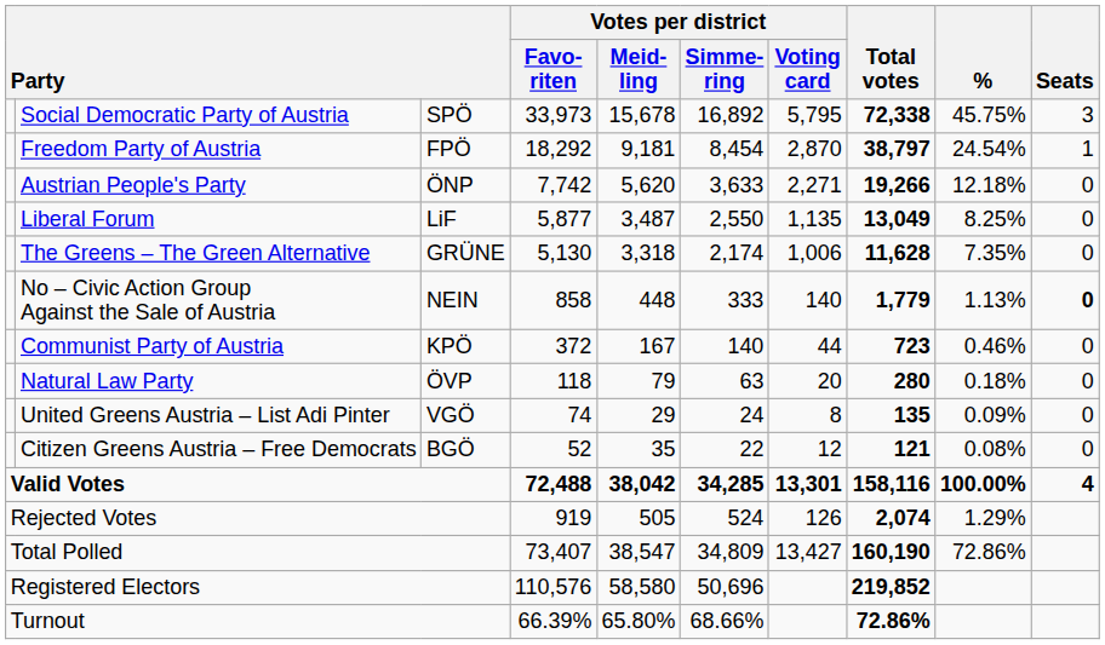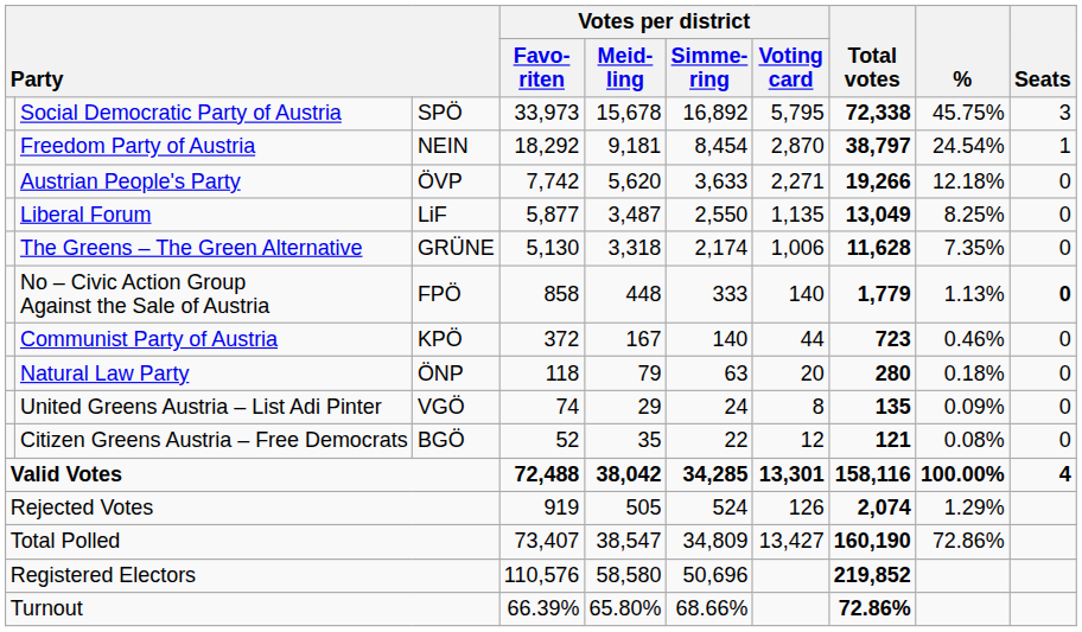 <table class="wikitable" border="1" style="text-align:right;">
 <tr>
 <th style="text-align:left;" valign=bottom rowspan=2 colspan=3>Party</th>
 <th colspan=4>Votes per district</th>
 <th align=center valign=bottom rowspan=2 width="50">Total<br>votes</th>
 <th align=center valign=bottom rowspan=2 width="50">%</th>
 <th align=center valign=bottom rowspan=2>Seats</th>
 </tr>
 <tr>
 <th align=center valign=bottom width="50"><a href='#'>Favo-<br>riten</a></th>
 <th align=center valign=bottom width="50"><a href='#'>Meid-<br>ling</a></th>
 <th align=center valign=bottom width="50"><a href='#'>Simme-<br>ring</a></th>
 <th align=center valign=bottom width="50"><a href='#'>Voting<br>card</a></th>
 </tr>
 <tr>
 <td></td>
 <td align=left><a href='#'>Social Democratic Party of Austria</a></td>
 <td align=left>SPÖ</td>
 <td>33,973</td>
 <td>15,678</td>
 <td>16,892</td>
 <td>5,795</td>
 <td><strong>72,338</strong></td>
 <td>45.75%</td>
 <td>3</td>
 </tr>
 <tr>
 <td></td>
 <td align=left><a href='#'>Freedom Party of Austria</a></td>
-<td align=left>FPÖ</td>
+<td align=left>NEIN</td>
 <td>18,292</td>
 <td>9,181</td>
 <td>8,454</td>
 <td>2,870</td>
 <td><strong>38,797</strong></td>
 <td>24.54%</td>
 <td>1</td>
 </tr>
 <tr>
 <td></td>
 <td align=left><a href='#'>Austrian People's Party</a></td>
-<td align=left>ÖNP</td>
+<td align=left>ÖVP</td>
 <td>7,742</td>
 <td>5,620</td>
 <td>3,633</td>
 <td>2,271</td>
 <td><strong>19,266</strong></td>
 <td>12.18%</td>
 <td>0</td>
 </tr>
 <tr>
 <td></td>
 <td align=left><a href='#'>Liberal Forum</a></td>
 <td align=left>LiF</td>
 <td>5,877</td>
 <td>3,487</td>
 <td>2,550</td>
 <td>1,135</td>
 <td><strong>13,049</strong></td>
 <td>8.25%</td>
 <td>0</td>
 </tr>
 <tr>
 <td></td>
 <td align=left style="white-space: nowrap;"><a href='#'>The Greens – The Green Alternative</a></td>
 <td align=left>GRÜNE</td>
 <td>5,130</td>
 <td>3,318</td>
 <td>2,174</td>
 <td>1,006</td>
 <td><strong>11,628</strong></td>
 <td>7.35%</td>
 <td>0</td>
 </tr>
 <tr>
 <td></td>
 <td align=left>No – Civic Action Group<br>Against the Sale of Austria</td>
-<td align=left>NEIN</td>
+<td align=left>FPÖ</td>
 <td>858</td>
 <td>448</td>
 <td>333</td>
 <td>140</td>
 <td><strong>1,779</strong></td>
 <td>1.13%</td>
 <td><strong>0</strong></td>
 </tr>
 <tr>
 <td></td>
 <td align=left><a href='#'>Communist Party of Austria</a></td>
 <td align=left>KPÖ</td>
 <td>372</td>
 <td>167</td>
 <td>140</td>
 <td>44</td>
 <td><strong>723</strong></td>
 <td>0.46%</td>
 <td>0</td>
 </tr>
 <tr>
 <td></td>
 <td align=left><a href='#'>Natural Law Party</a></td>
-<td align=left>ÖVP</td>
+<td align=left>ÖNP</td>
 <td>118</td>
 <td>79</td>
 <td>63</td>
 <td>20</td>
 <td><strong>280</strong></td>
 <td>0.18%</td>
 <td>0</td>
 </tr>
 <tr>
 <td></td>
 <td align=left>United Greens Austria – List Adi Pinter</td>
 <td align=left>VGÖ</td>
 <td>74</td>
 <td>29</td>
 <td>24</td>
 <td>8</td>
 <td><strong>135</strong></td>
 <td>0.09%</td>
 <td>0</td>
 </tr>
 <tr>
 <td></td>
 <td align=left>Citizen Greens Austria – Free Democrats</td>
 <td align=left>BGÖ</td>
 <td>52</td>
 <td>35</td>
 <td>22</td>
 <td>12</td>
 <td><strong>121</strong></td>
 <td>0.08%</td>
 <td>0</td>
 </tr>
 <tr style="font-weight:bold">
 <td align=left colspan=3>Valid Votes</td>
 <td>72,488</td>
 <td>38,042</td>
 <td>34,285</td>
 <td>13,301</td>
 <td>158,116</td>
 <td>100.00%</td>
 <td>4</td>
 </tr>
 <tr>
 <td align=left colspan=3>Rejected Votes</td>
 <td>919</td>
 <td>505</td>
 <td>524</td>
 <td>126</td>
 <td><strong>2,074</strong></td>
 <td>1.29%</td>
 <td></td>
 </tr>
 <tr>
 <td align=left colspan=3>Total Polled</td>
 <td>73,407</td>
 <td>38,547</td>
 <td>34,809</td>
 <td>13,427</td>
 <td><strong>160,190</strong></td>
 <td>72.86%</td>
 <td></td>
 </tr>
 <tr>
 <td align=left colspan=3>Registered Electors</td>
 <td>110,576</td>
 <td>58,580</td>
 <td>50,696</td>
 <td></td>
 <td><strong>219,852</strong></td>
 <td></td>
 <td></td>
 </tr>
 <tr>
 <td align=left colspan=3>Turnout</td>
 <td>66.39%</td>
 <td>65.80%</td>
 <td>68.66%</td>
 <td></td>
 <td><strong>72.86%</strong></td>
 <td></td>
 <td></td>
 </tr>
 </table>
